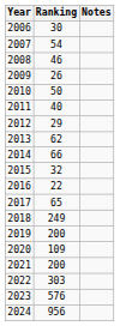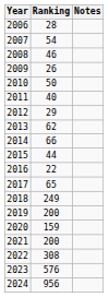 <table class="wikitable" style="text-align:center; font-size: 95%;">
 <tr>
 <th>Year</th>
 <th>Ranking</th>
 <th>Notes</th>
 </tr>
 <tr>
 <td>2006</td>
-<td>30</td>
+<td>28</td>
 <td></td>
 </tr>
 <tr>
 <td>2007</td>
 <td>54</td>
 <td></td>
 </tr>
 <tr>
 <td>2008</td>
 <td>46</td>
 <td></td>
 </tr>
 <tr>
 <td>2009</td>
 <td>26</td>
 <td></td>
 </tr>
 <tr>
 <td>2010</td>
 <td>50</td>
 <td></td>
 </tr>
 <tr>
 <td>2011</td>
 <td>40</td>
 <td></td>
 </tr>
 <tr>
 <td>2012</td>
 <td>29</td>
 <td></td>
 </tr>
 <tr>
 <td>2013</td>
 <td>62</td>
 <td></td>
 </tr>
 <tr>
 <td>2014</td>
 <td>66</td>
 <td></td>
 </tr>
 <tr>
 <td>2015</td>
-<td>32</td>
+<td>44</td>
 <td></td>
 </tr>
 <tr>
 <td>2016</td>
 <td>22</td>
 <td></td>
 </tr>
 <tr>
 <td>2017</td>
 <td>65</td>
 <td></td>
 </tr>
 <tr>
 <td>2018</td>
 <td>249</td>
 <td></td>
 </tr>
 <tr>
 <td>2019</td>
 <td>200</td>
 <td></td>
 </tr>
 <tr>
 <td>2020</td>
-<td>109</td>
+<td>159</td>
 <td></td>
 </tr>
 <tr>
 <td>2021</td>
 <td>200</td>
 <td></td>
 </tr>
 <tr>
 <td>2022</td>
-<td>303</td>
+<td>308</td>
 <td></td>
 </tr>
 <tr>
 <td>2023</td>
 <td>576</td>
 <td></td>
 </tr>
 <tr>
 <td>2024</td>
 <td>956</td>
 <td></td>
 </tr>
 </table>
